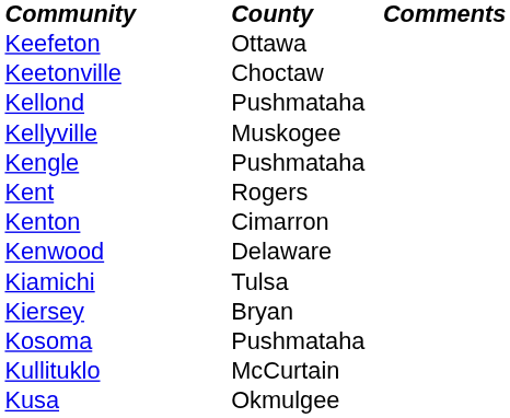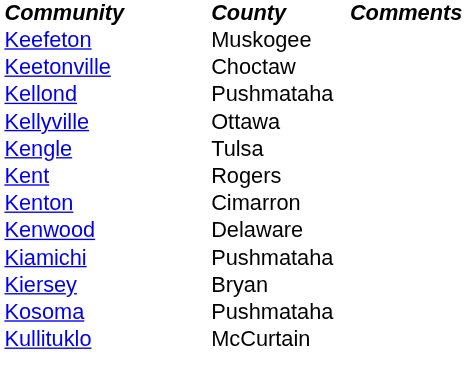 <table border="0" cellpadding="0">
 <tr>
 <td></td>
 <td width="150px"><strong><em>Community</em></strong></td>
 <td width="100px"><strong><em>County</em></strong></td>
 <td width="300px"><strong><em>Comments</em></strong></td>
 </tr>
 <tr>
 <td></td>
 <td><a href='#'>Keefeton</a></td>
-<td>Ottawa</td>
+<td>Muskogee</td>
 <td></td>
 </tr>
 <tr>
 <td></td>
 <td><a href='#'>Keetonville</a></td>
 <td>Choctaw</td>
 <td></td>
 </tr>
 <tr>
 <td></td>
 <td><a href='#'>Kellond</a></td>
 <td>Pushmataha</td>
 <td></td>
 </tr>
 <tr>
 <td></td>
 <td><a href='#'>Kellyville</a></td>
-<td>Muskogee</td>
+<td>Ottawa</td>
 <td></td>
 </tr>
 <tr>
 <td></td>
 <td><a href='#'>Kengle</a></td>
-<td>Pushmataha</td>
+<td>Tulsa</td>
 <td></td>
 </tr>
 <tr>
 <td></td>
 <td><a href='#'>Kent</a></td>
 <td>Rogers</td>
 <td></td>
 </tr>
 <tr>
 <td></td>
 <td><a href='#'>Kenton</a></td>
 <td>Cimarron</td>
 <td></td>
 </tr>
 <tr>
 <td></td>
 <td><a href='#'>Kenwood</a></td>
 <td>Delaware</td>
 <td></td>
 </tr>
 <tr>
 <td></td>
 <td><a href='#'>Kiamichi</a></td>
-<td>Tulsa</td>
+<td>Pushmataha</td>
 <td></td>
 </tr>
 <tr>
 <td></td>
 <td><a href='#'>Kiersey</a></td>
 <td>Bryan</td>
 <td></td>
 </tr>
 <tr>
 <td></td>
 <td><a href='#'>Kosoma</a></td>
 <td>Pushmataha</td>
 <td></td>
 </tr>
 <tr>
 <td></td>
 <td><a href='#'>Kullituklo</a></td>
 <td>McCurtain</td>
 <td></td>
 </tr>
-<tr>
-<td></td>
-<td><a href='#'>Kusa</a></td>
-<td>Okmulgee</td>
-<td></td>
-</tr>
 </table>
